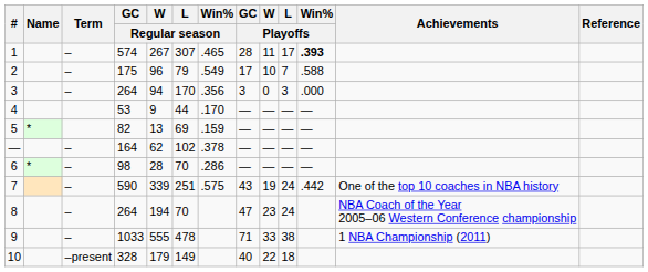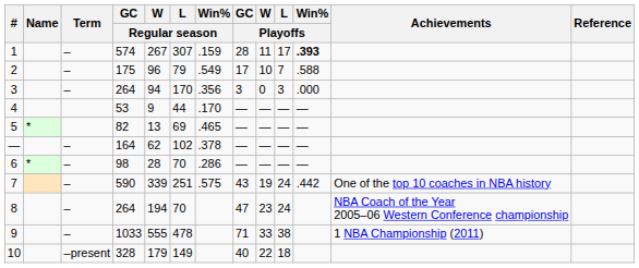 <table class="wikitable sortable">
 <tr>
 <th rowspan="2">#</th>
 <th rowspan="2">Name</th>
 <th rowspan="2">Term</th>
 <th>GC</th>
 <th>W</th>
 <th>L</th>
 <th>Win%</th>
 <th>GC</th>
 <th>W</th>
 <th>L</th>
 <th>Win%</th>
 <th rowspan="2" class=unsortable>Achievements</th>
 <th rowspan="2" class=unsortable>Reference</th>
 </tr>
 <tr class="unsortable">
 <th colspan="4">Regular season</th>
 <th colspan="4">Playoffs</th>
 </tr>
 <tr>
 <td align=center>1</td>
 <td></td>
 <td>–</td>
 <td>574</td>
 <td>267</td>
 <td>307</td>
-<td>.465</td>
+<td>.159</td>
 <td>28</td>
 <td>11</td>
 <td>17</td>
 <td><strong>.393</strong></td>
 <td></td>
 <td align=center></td>
 </tr>
 <tr>
 <td align=center>2</td>
 <td></td>
 <td>–</td>
 <td>175</td>
 <td>96</td>
 <td>79</td>
 <td>.549</td>
 <td>17</td>
 <td>10</td>
 <td>7</td>
 <td>.588</td>
 <td></td>
 <td align=center></td>
 </tr>
 <tr>
 <td align=center>3</td>
 <td></td>
 <td>–</td>
 <td>264</td>
 <td>94</td>
 <td>170</td>
 <td>.356</td>
 <td>3</td>
 <td>0</td>
 <td>3</td>
 <td>.000</td>
 <td></td>
 <td align=center></td>
 </tr>
 <tr>
 <td align=center>4</td>
 <td></td>
 <td></td>
 <td>53</td>
 <td>9</td>
 <td>44</td>
 <td>.170</td>
 <td>—</td>
 <td>—</td>
 <td>—</td>
 <td>—</td>
 <td></td>
 <td align=center></td>
 </tr>
 <tr>
 <td align=center>5</td>
 <td style="background-color:#ddffdd">*</td>
 <td></td>
 <td>82</td>
 <td>13</td>
 <td>69</td>
-<td>.159</td>
+<td>.465</td>
 <td>—</td>
 <td>—</td>
 <td>—</td>
 <td>—</td>
 <td></td>
 <td align=center></td>
 </tr>
 <tr>
 <td align=center>—</td>
 <td></td>
 <td>–</td>
 <td>164</td>
 <td>62</td>
 <td>102</td>
 <td>.378</td>
 <td>—</td>
 <td>—</td>
 <td>—</td>
 <td>—</td>
 <td></td>
 <td align=center></td>
 </tr>
 <tr>
 <td align=center>6</td>
 <td style="background-color:#ddffdd">*</td>
 <td>–</td>
 <td>98</td>
 <td>28</td>
 <td>70</td>
 <td>.286</td>
 <td>—</td>
 <td>—</td>
 <td>—</td>
 <td>—</td>
 <td></td>
 <td align=center></td>
 </tr>
 <tr>
 <td align=center>7</td>
 <td style="background-color:#FFE6BD"></td>
 <td>–</td>
 <td>590</td>
 <td>339</td>
 <td>251</td>
 <td>.575</td>
 <td>43</td>
 <td>19</td>
 <td>24</td>
 <td>.442</td>
 <td>One of the <a href='#'>top 10 coaches in NBA history</a></td>
 <td align=center></td>
 </tr>
 <tr>
 <td align=center>8</td>
 <td></td>
 <td>–</td>
 <td>264</td>
 <td>194</td>
 <td>70</td>
 <td></td>
 <td>47</td>
 <td>23</td>
 <td>24</td>
 <td></td>
 <td> <a href='#'>NBA Coach of the Year</a><br>2005–06 <a href='#'>Western Conference</a> <a href='#'>championship</a></td>
 <td align=center></td>
 </tr>
 <tr>
 <td align=center>9</td>
 <td></td>
 <td>–</td>
 <td>1033</td>
 <td>555</td>
 <td>478</td>
 <td></td>
 <td>71</td>
 <td>33</td>
 <td>38</td>
 <td></td>
 <td>1 <a href='#'>NBA Championship</a> (<a href='#'>2011</a>)</td>
 <td align=center></td>
 </tr>
 <tr>
 <td align=center>10</td>
 <td></td>
 <td>–present</td>
 <td>328</td>
 <td>179</td>
 <td>149</td>
 <td></td>
 <td>40</td>
 <td>22</td>
 <td>18</td>
 <td></td>
 <td></td>
 <td align=center></td>
 </tr>
 </table>
